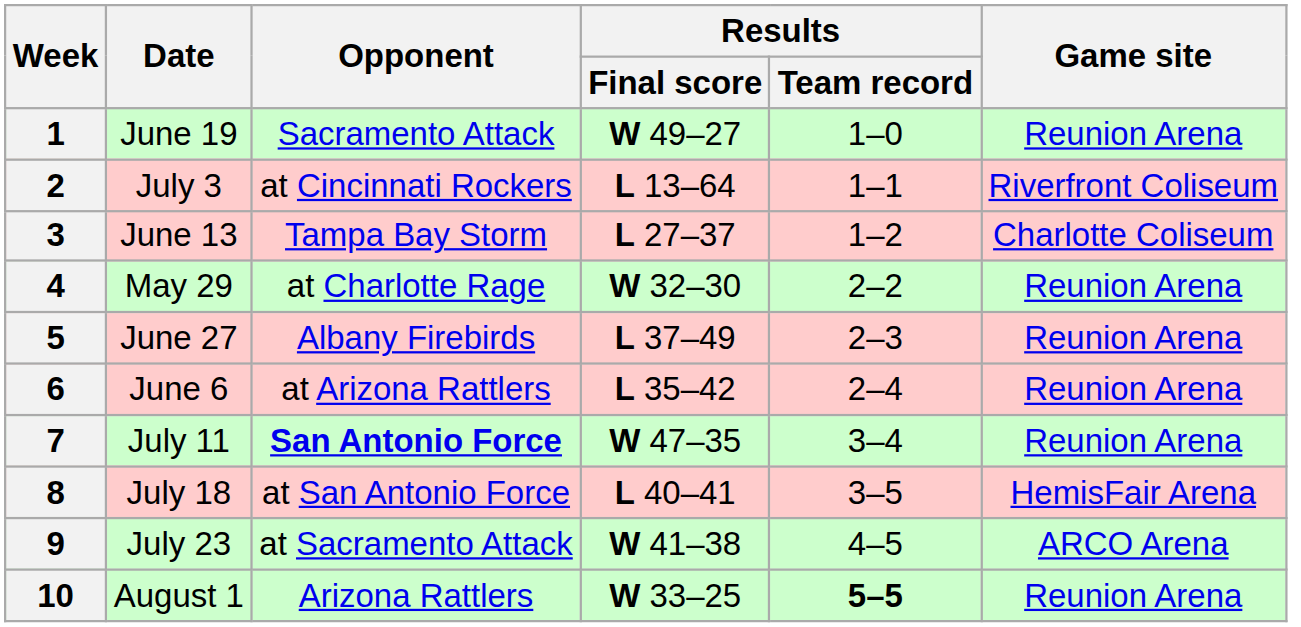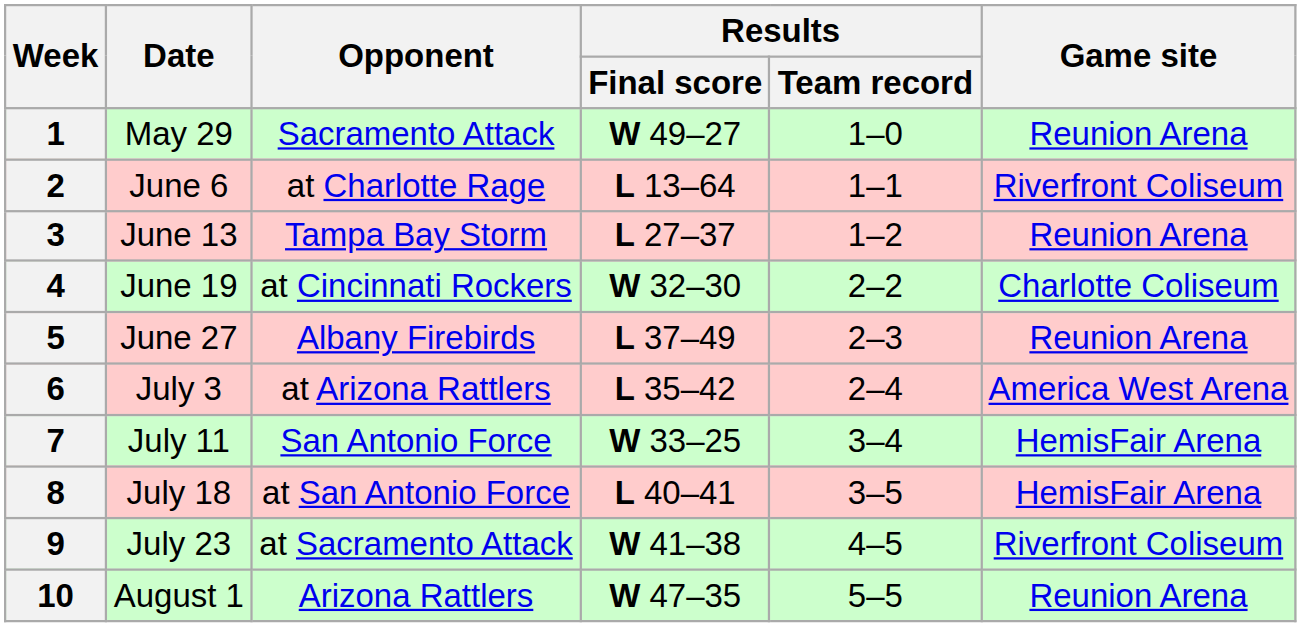 <table class="wikitable" style="font-size: 92%;" "align=center">
 <tr>
 <th rowspan="2">Week</th>
 <th rowspan="2">Date</th>
 <th rowspan="2">Opponent</th>
 <th colspan="2">Results</th>
 <th rowspan="2">Game site</th>
 </tr>
 <tr>
 <th>Final score</th>
 <th>Team record</th>
 </tr>
 <tr style="background:#cfc">
 <th>1</th>
-<td style="text-align:center;">June 19</td>
+<td style="text-align:center;">May 29</td>
 <td style="text-align:center;"><a href='#'>Sacramento Attack</a></td>
 <td style="text-align:center;"><strong>W</strong> 49–27</td>
 <td style="text-align:center;">1–0</td>
 <td style="text-align:center;"><a href='#'>Reunion Arena</a></td>
 </tr>
 <tr style="background:#fcc">
 <th>2</th>
-<td style="text-align:center;">July 3</td>
-<td style="text-align:center;">at <a href='#'>Cincinnati Rockers</a></td>
+<td style="text-align:center;">June 6</td>
+<td style="text-align:center;">at <a href='#'>Charlotte Rage</a></td>
 <td style="text-align:center;"><strong>L</strong> 13–64</td>
 <td style="text-align:center;">1–1</td>
 <td style="text-align:center;"><a href='#'>Riverfront Coliseum</a></td>
 </tr>
 <tr style="background:#fcc">
 <th>3</th>
 <td style="text-align:center;">June 13</td>
 <td style="text-align:center;"><a href='#'>Tampa Bay Storm</a></td>
 <td style="text-align:center;"><strong>L</strong> 27–37</td>
 <td style="text-align:center;">1–2</td>
-<td style="text-align:center;"><a href='#'>Charlotte Coliseum</a></td>
+<td style="text-align:center;"><a href='#'>Reunion Arena</a></td>
 </tr>
 <tr style="background:#cfc">
 <th>4</th>
-<td style="text-align:center;">May 29</td>
-<td style="text-align:center;">at <a href='#'>Charlotte Rage</a></td>
+<td style="text-align:center;">June 19</td>
+<td style="text-align:center;">at <a href='#'>Cincinnati Rockers</a></td>
 <td style="text-align:center;"><strong>W</strong> 32–30</td>
 <td style="text-align:center;">2–2</td>
-<td style="text-align:center;"><a href='#'>Reunion Arena</a></td>
+<td style="text-align:center;"><a href='#'>Charlotte Coliseum</a></td>
 </tr>
 <tr style="background:#fcc">
 <th>5</th>
 <td style="text-align:center;">June 27</td>
 <td style="text-align:center;"><a href='#'>Albany Firebirds</a></td>
 <td style="text-align:center;"><strong>L</strong> 37–49</td>
 <td style="text-align:center;">2–3</td>
 <td style="text-align:center;"><a href='#'>Reunion Arena</a></td>
 </tr>
 <tr style="background:#fcc">
 <th>6</th>
-<td style="text-align:center;">June 6</td>
+<td style="text-align:center;">July 3</td>
 <td style="text-align:center;">at <a href='#'>Arizona Rattlers</a></td>
 <td style="text-align:center;"><strong>L</strong> 35–42</td>
 <td style="text-align:center;">2–4</td>
-<td style="text-align:center;"><a href='#'>Reunion Arena</a></td>
+<td style="text-align:center;"><a href='#'>America West Arena</a></td>
 </tr>
 <tr style="background:#cfc">
 <th>7</th>
 <td style="text-align:center;">July 11</td>
-<td style="text-align:center;"><strong><a href='#'>San Antonio Force</a></strong></td>
-<td style="text-align:center;"><strong>W</strong> 47–35</td>
+<td style="text-align:center;"><a href='#'>San Antonio Force</a></td>
+<td style="text-align:center;"><strong>W</strong> 33–25</td>
 <td style="text-align:center;">3–4</td>
-<td style="text-align:center;"><a href='#'>Reunion Arena</a></td>
+<td style="text-align:center;"><a href='#'>HemisFair Arena</a></td>
 </tr>
 <tr style="background:#fcc">
 <th>8</th>
 <td style="text-align:center;">July 18</td>
 <td style="text-align:center;">at <a href='#'>San Antonio Force</a></td>
 <td style="text-align:center;"><strong>L</strong> 40–41</td>
 <td style="text-align:center;">3–5</td>
 <td style="text-align:center;"><a href='#'>HemisFair Arena</a></td>
 </tr>
 <tr style="background:#cfc">
 <th>9</th>
 <td style="text-align:center;">July 23</td>
 <td style="text-align:center;">at <a href='#'>Sacramento Attack</a></td>
 <td style="text-align:center;"><strong>W</strong> 41–38</td>
 <td style="text-align:center;">4–5</td>
-<td style="text-align:center;"><a href='#'>ARCO Arena</a></td>
+<td style="text-align:center;"><a href='#'>Riverfront Coliseum</a></td>
 </tr>
 <tr style="background:#cfc">
 <th>10</th>
 <td style="text-align:center;">August 1</td>
 <td style="text-align:center;"><a href='#'>Arizona Rattlers</a></td>
-<td style="text-align:center;"><strong>W</strong> 33–25</td>
-<td style="text-align:center;"><strong>5–5</strong></td>
+<td style="text-align:center;"><strong>W</strong> 47–35</td>
+<td style="text-align:center;">5–5</td>
 <td style="text-align:center;"><a href='#'>Reunion Arena</a></td>
 </tr>
 </table>
